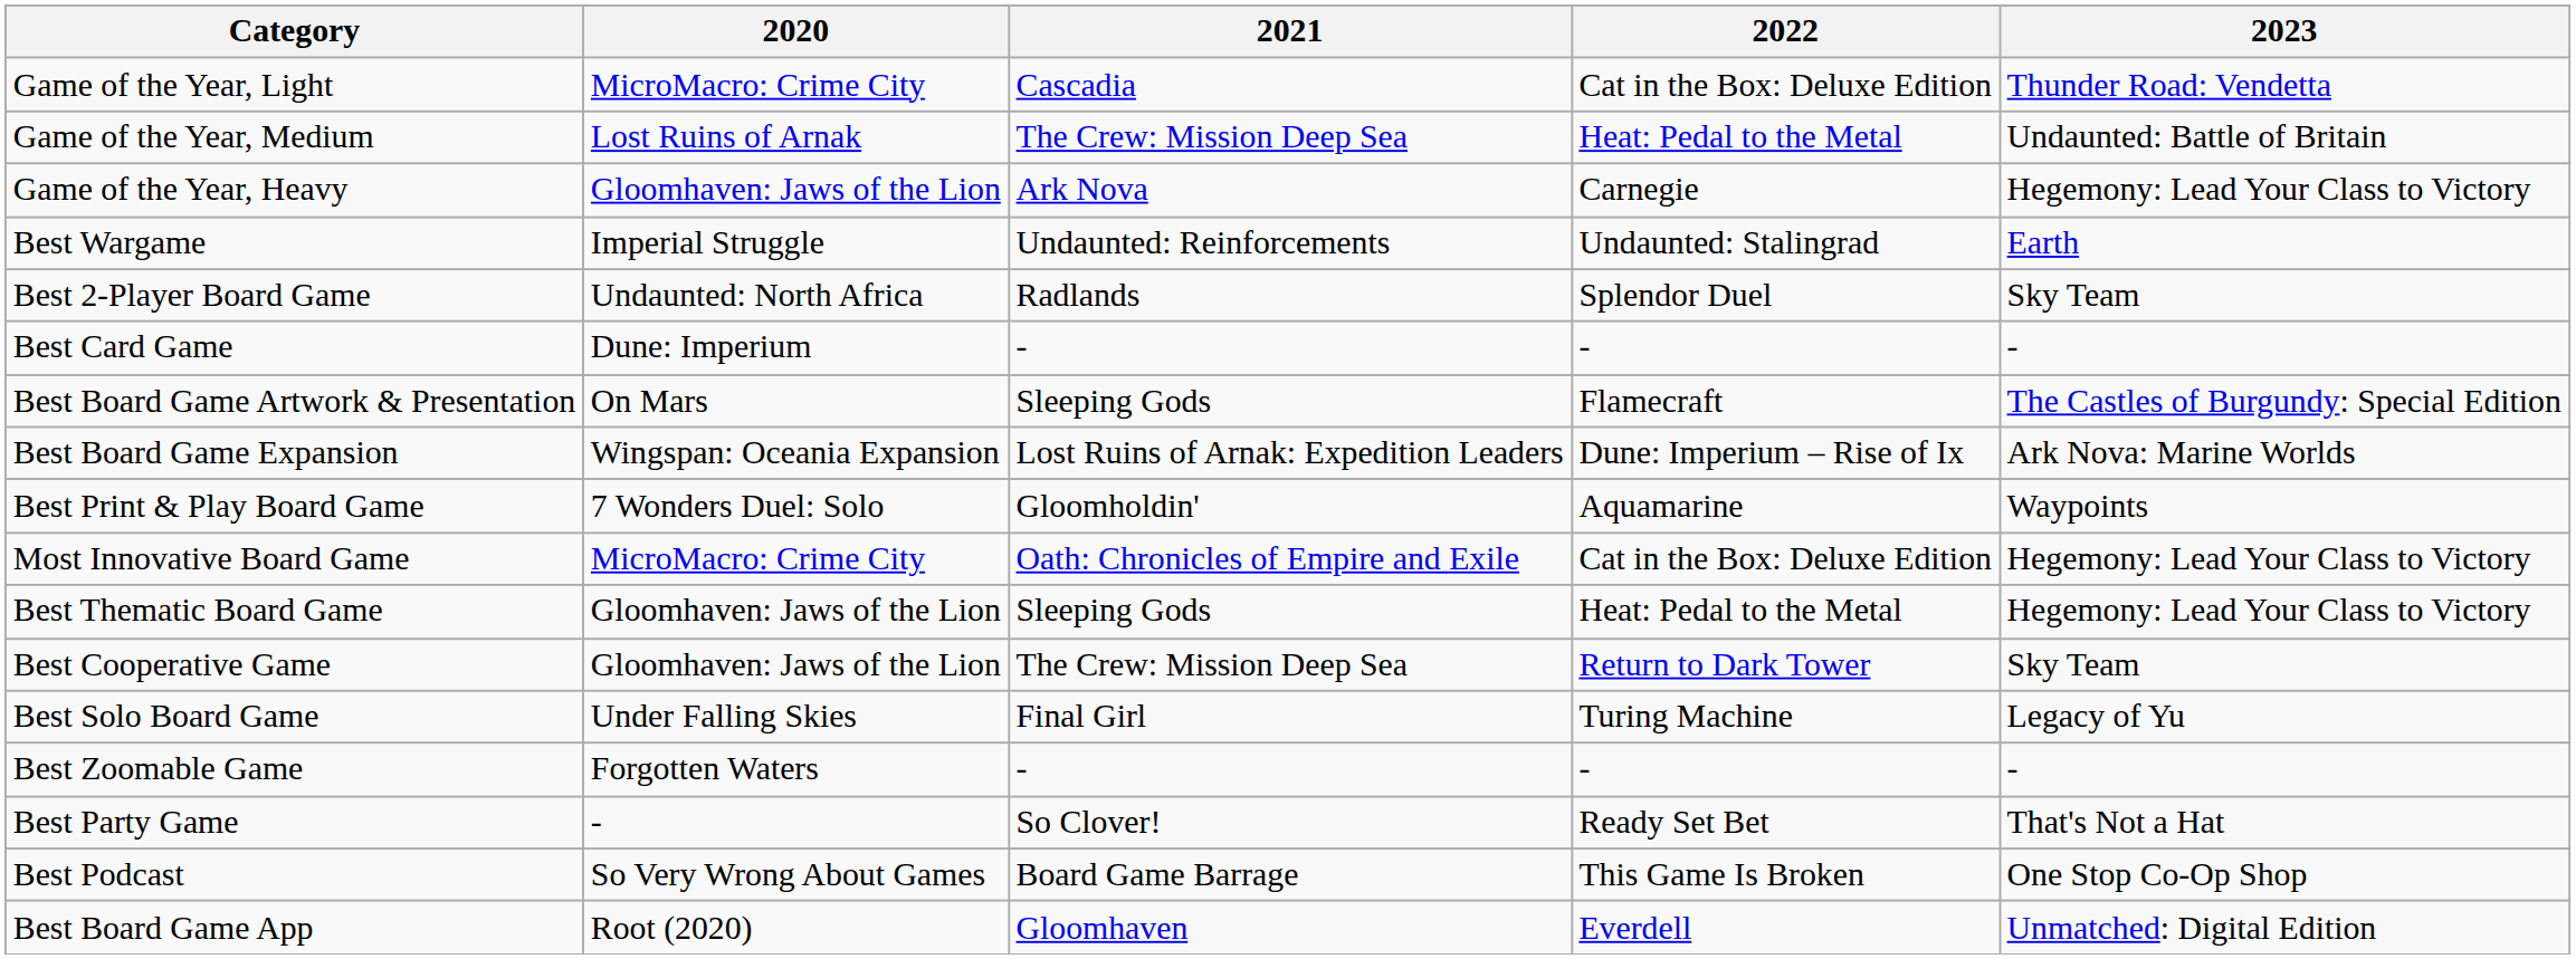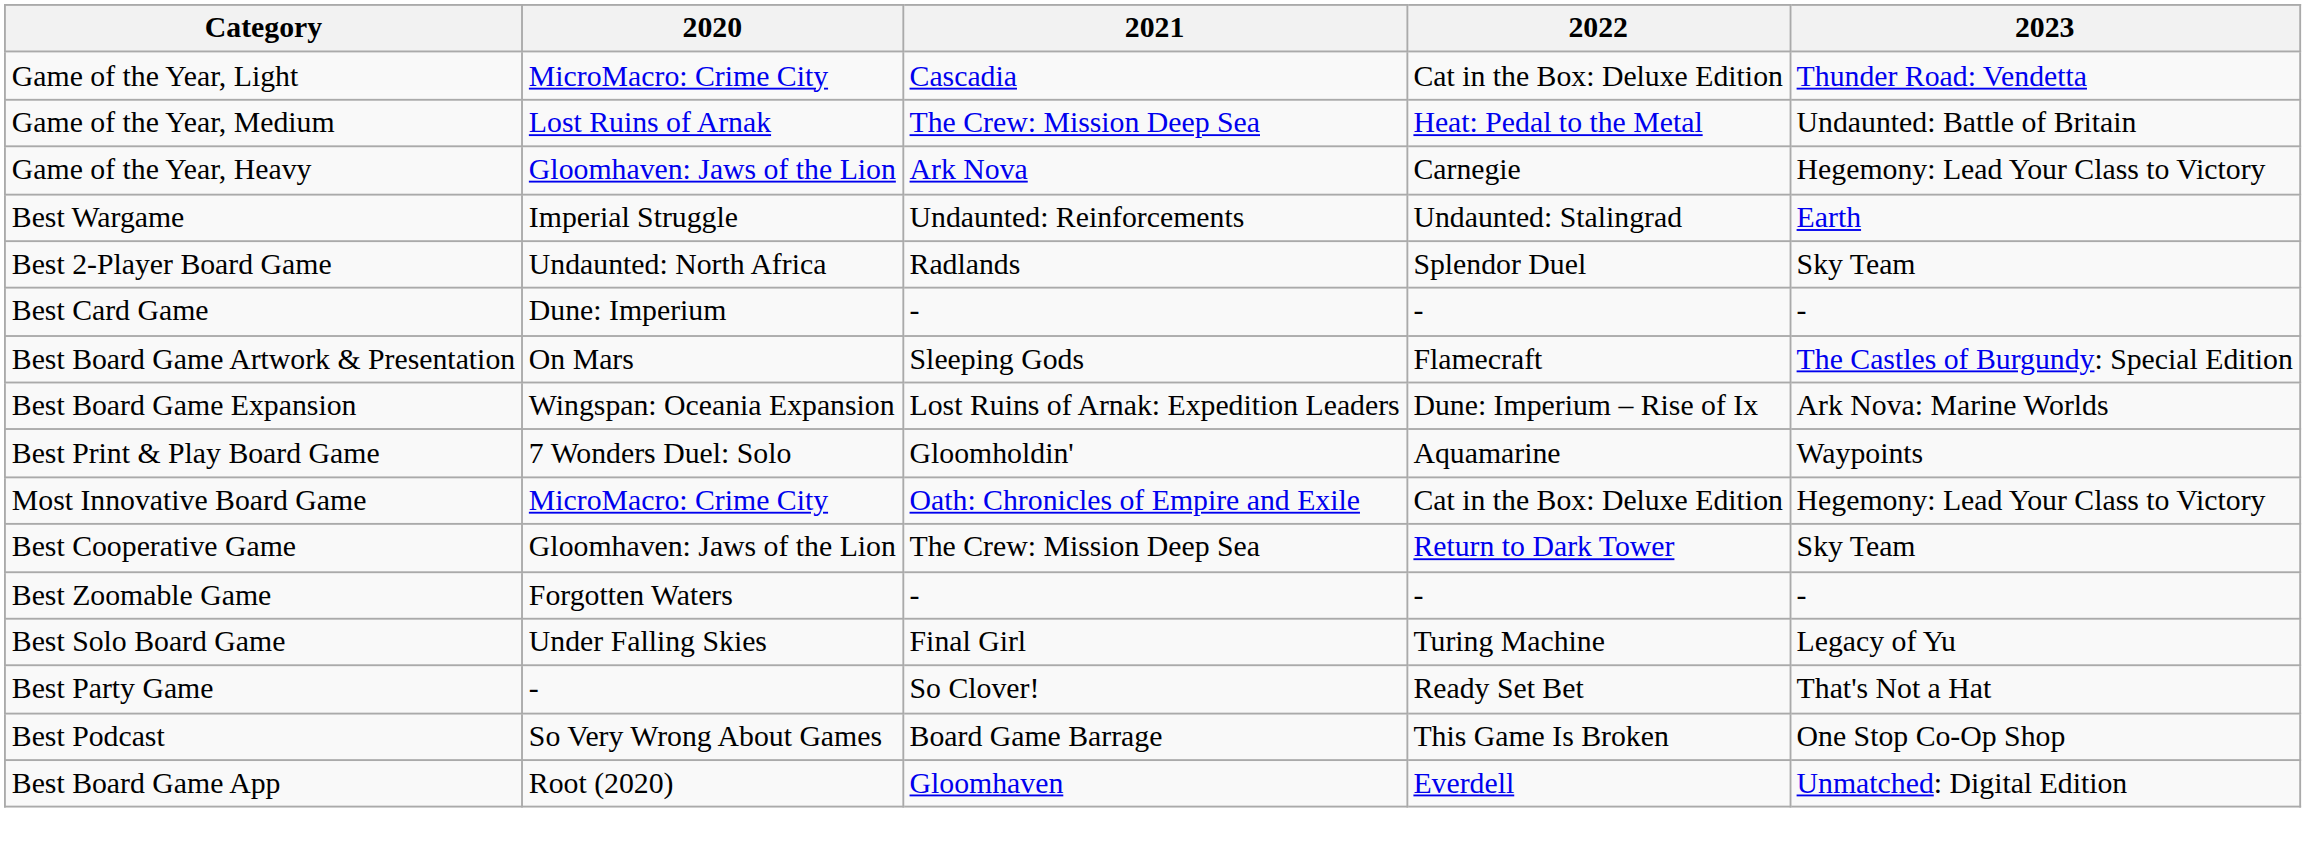 <table class="wikitable">
 <tr>
 <th>Category</th>
 <th>2020</th>
 <th>2021</th>
 <th>2022</th>
 <th>2023</th>
 </tr>
 <tr>
 <td>Game of the Year, Light</td>
 <td><a href='#'>MicroMacro: Crime City</a></td>
 <td><a href='#'>Cascadia</a></td>
 <td>Cat in the Box: Deluxe Edition</td>
 <td><a href='#'>Thunder Road: Vendetta</a></td>
 </tr>
 <tr>
 <td>Game of the Year, Medium</td>
 <td><a href='#'>Lost Ruins of Arnak</a></td>
 <td><a href='#'>The Crew: Mission Deep Sea</a></td>
 <td><a href='#'>Heat: Pedal to the Metal</a></td>
 <td>Undaunted: Battle of Britain</td>
 </tr>
 <tr>
 <td>Game of the Year, Heavy</td>
 <td><a href='#'>Gloomhaven: Jaws of the Lion</a></td>
 <td><a href='#'>Ark Nova</a></td>
 <td>Carnegie</td>
 <td>Hegemony: Lead Your Class to Victory</td>
 </tr>
 <tr>
 <td>Best Wargame</td>
 <td>Imperial Struggle</td>
 <td>Undaunted: Reinforcements</td>
 <td>Undaunted: Stalingrad</td>
 <td><a href='#'>Earth</a></td>
 </tr>
 <tr>
 <td>Best 2-Player Board Game</td>
 <td>Undaunted: North Africa</td>
 <td>Radlands</td>
 <td>Splendor Duel</td>
 <td>Sky Team</td>
 </tr>
 <tr>
 <td>Best Card Game</td>
 <td>Dune: Imperium</td>
 <td>-</td>
 <td>-</td>
 <td>-</td>
 </tr>
 <tr>
 <td>Best Board Game Artwork & Presentation</td>
 <td>On Mars</td>
 <td>Sleeping Gods</td>
 <td>Flamecraft</td>
 <td><a href='#'>The Castles of Burgundy</a>: Special Edition</td>
 </tr>
 <tr>
 <td>Best Board Game Expansion</td>
 <td>Wingspan: Oceania Expansion</td>
 <td>Lost Ruins of Arnak: Expedition Leaders</td>
 <td>Dune: Imperium – Rise of Ix</td>
 <td>Ark Nova: Marine Worlds</td>
 </tr>
 <tr>
 <td>Best Print & Play Board Game</td>
 <td>7 Wonders Duel: Solo</td>
 <td>Gloomholdin'</td>
 <td>Aquamarine</td>
 <td>Waypoints</td>
 </tr>
 <tr>
 <td>Most Innovative Board Game</td>
 <td><a href='#'>MicroMacro: Crime City</a></td>
 <td><a href='#'>Oath: Chronicles of Empire and Exile</a></td>
 <td>Cat in the Box: Deluxe Edition</td>
 <td>Hegemony: Lead Your Class to Victory</td>
 </tr>
 <tr>
-<td>Best Thematic Board Game</td>
-<td>Gloomhaven: Jaws of the Lion</td>
-<td>Sleeping Gods</td>
-<td>Heat: Pedal to the Metal</td>
-<td>Hegemony: Lead Your Class to Victory</td>
-</tr>
-<tr>
 <td>Best Cooperative Game</td>
 <td>Gloomhaven: Jaws of the Lion</td>
 <td>The Crew: Mission Deep Sea</td>
 <td><a href='#'>Return to Dark Tower</a></td>
 <td>Sky Team</td>
 </tr>
 <tr>
+<td>Best Zoomable Game</td>
+<td>Forgotten Waters</td>
+<td>-</td>
+<td>-</td>
+<td>-</td>
+</tr>
+<tr>
 <td>Best Solo Board Game</td>
 <td>Under Falling Skies</td>
 <td>Final Girl</td>
 <td>Turing Machine</td>
 <td>Legacy of Yu</td>
-</tr>
-<tr>
-<td>Best Zoomable Game</td>
-<td>Forgotten Waters</td>
-<td>-</td>
-<td>-</td>
-<td>-</td>
 </tr>
 <tr>
 <td>Best Party Game</td>
 <td>-</td>
 <td>So Clover!</td>
 <td>Ready Set Bet</td>
 <td>That's Not a Hat</td>
 </tr>
 <tr>
 <td>Best Podcast</td>
 <td>So Very Wrong About Games</td>
 <td>Board Game Barrage</td>
 <td>This Game Is Broken</td>
 <td>One Stop Co-Op Shop</td>
 </tr>
 <tr>
 <td>Best Board Game App</td>
 <td>Root (2020)</td>
 <td><a href='#'>Gloomhaven</a></td>
 <td><a href='#'>Everdell</a></td>
 <td><a href='#'>Unmatched</a>: Digital Edition</td>
 </tr>
 </table>
